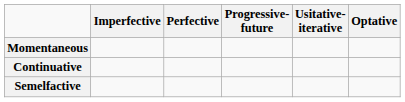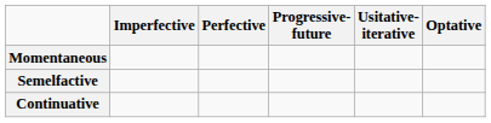 <table class="wikitable">
 <tr>
 <td></td>
 <th>Imperfective</th>
 <th>Perfective</th>
 <th>Progressive-<br>future</th>
 <th>Usitative-<br>iterative</th>
 <th>Optative</th>
 </tr>
 <tr>
 <th>Momentaneous</th>
 <td></td>
 <td></td>
 <td></td>
 <td></td>
 <td></td>
 </tr>
 <tr>
+<th>Semelfactive</th>
+<td></td>
+<td></td>
+<td></td>
+<td></td>
+<td></td>
+</tr>
+<tr>
 <th>Continuative</th>
 <td></td>
 <td></td>
 <td></td>
 <td></td>
 <td></td>
 </tr>
-<tr>
-<th>Semelfactive</th>
-<td></td>
-<td></td>
-<td></td>
-<td></td>
-<td></td>
-</tr>
 </table>
